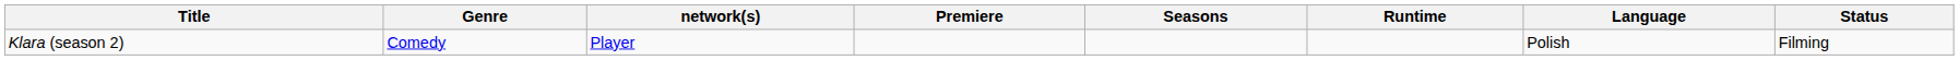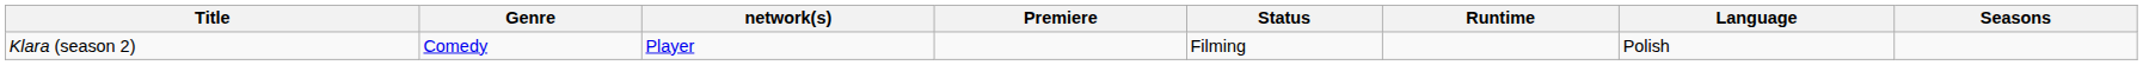 <table class="wikitable sortable" style="width:100%;">
 <tr>
 <th>Title</th>
 <th>Genre</th>
 <th> network(s)</th>
 <th>Premiere</th>
-<th>Seasons</th>
+<th>Status</th>
 <th>Runtime</th>
 <th>Language</th>
-<th>Status</th>
+<th>Seasons</th>
 </tr>
 <tr>
 <td><em>Klara</em> (season 2)</td>
 <td><a href='#'>Comedy</a></td>
 <td><a href='#'>Player</a></td>
 <td></td>
-<td></td>
+<td>Filming</td>
 <td></td>
 <td>Polish</td>
-<td>Filming</td>
+<td></td>
 </tr>
 </table>
